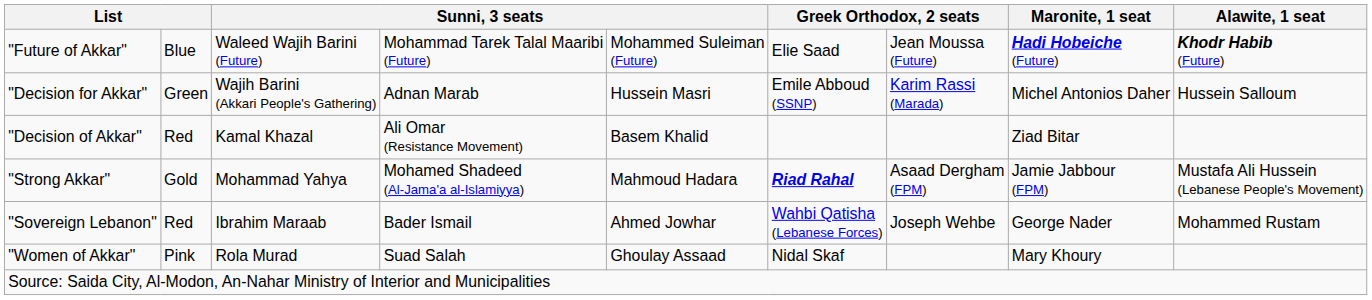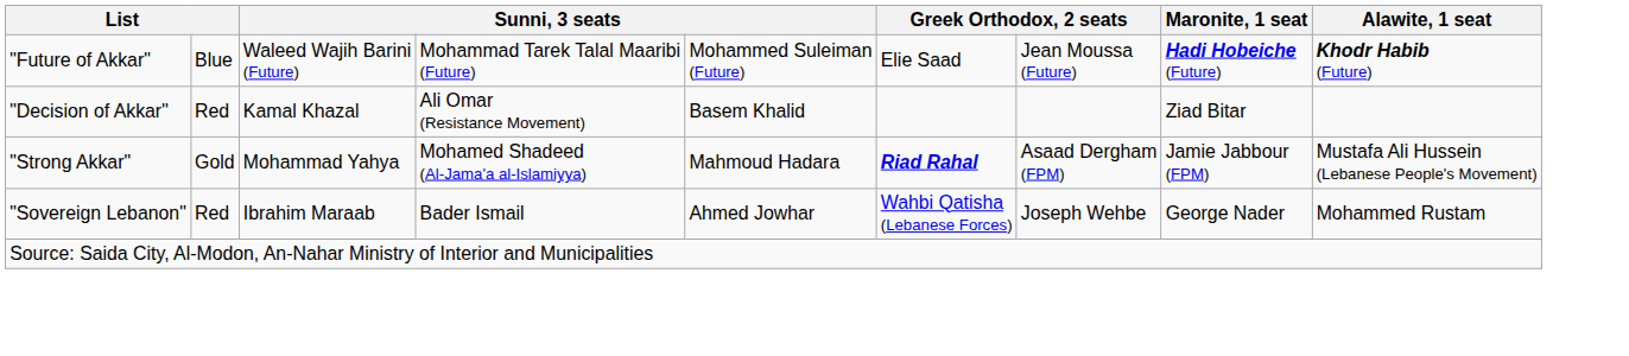 <table class=wikitable style=text-align:left>
 <tr>
 <th colspan=2>List</th>
 <th colspan=3>Sunni, 3 seats</th>
 <th colspan=2>Greek Orthodox, 2 seats</th>
 <th>Maronite, 1 seat</th>
 <th>Alawite, 1 seat</th>
 </tr>
 <tr>
 <td align=left>"Future of Akkar"</td>
 <td>Blue</td>
 <td>Waleed Wajih Barini<br><small>(<a href='#'>Future</a>)</small></td>
 <td>Mohammad Tarek Talal Maaribi<br><small>(<a href='#'>Future</a>)</small></td>
 <td>Mohammed Suleiman<br><small>(<a href='#'>Future</a>)</small></td>
 <td>Elie Saad</td>
 <td>Jean Moussa<br><small>(<a href='#'>Future</a>)</small></td>
 <td><strong><em><a href='#'>Hadi Hobeiche</a></em></strong><br><small>(<a href='#'>Future</a>)</small></td>
 <td><strong><em>Khodr Habib</em></strong><br><small>(<a href='#'>Future</a>)</small></td>
-</tr>
-<tr>
-<td align=left>"Decision for Akkar"</td>
-<td>Green</td>
-<td>Wajih Barini<br><small>(Akkari People's Gathering)</small></td>
-<td>Adnan Marab</td>
-<td>Hussein Masri</td>
-<td>Emile Abboud<br><small>(<a href='#'>SSNP</a>)</small></td>
-<td><a href='#'>Karim Rassi</a><br><small>(<a href='#'>Marada</a>)</small></td>
-<td>Michel Antonios Daher</td>
-<td>Hussein Salloum</td>
 </tr>
 <tr>
 <td align=left>"Decision of Akkar"</td>
 <td>Red</td>
 <td>Kamal Khazal</td>
 <td>Ali Omar<br><small>(Resistance Movement)</small></td>
 <td>Basem Khalid</td>
 <td></td>
 <td></td>
 <td>Ziad Bitar</td>
 <td></td>
 </tr>
 <tr>
 <td align=left>"Strong Akkar"</td>
 <td>Gold</td>
 <td>Mohammad Yahya</td>
 <td>Mohamed Shadeed<br><small>(<a href='#'>Al-Jama'a al-Islamiyya</a>)</small></td>
 <td>Mahmoud Hadara</td>
 <td><strong><em><a href='#'>Riad Rahal</a></em></strong></td>
 <td>Asaad Dergham<br><small>(<a href='#'>FPM</a>)</small></td>
 <td>Jamie Jabbour<br><small>(<a href='#'>FPM</a>)</small></td>
 <td>Mustafa Ali Hussein<br><small>(Lebanese People's Movement)</small></td>
 </tr>
 <tr>
 <td align=left>"Sovereign Lebanon"</td>
 <td>Red</td>
 <td>Ibrahim Maraab</td>
 <td>Bader Ismail</td>
 <td>Ahmed Jowhar</td>
 <td><a href='#'>Wahbi Qatisha</a><br><small>(<a href='#'>Lebanese Forces</a>)</small></td>
 <td>Joseph Wehbe</td>
 <td>George Nader</td>
 <td>Mohammed Rustam</td>
 </tr>
 <tr>
-<td align=left>"Women of Akkar"</td>
-<td>Pink</td>
-<td>Rola Murad</td>
-<td>Suad Salah</td>
-<td>Ghoulay Assaad</td>
-<td>Nidal Skaf</td>
-<td></td>
-<td>Mary Khoury</td>
-<td></td>
-</tr>
-<tr>
 <td colspan="9" style="text-align:left;">Source: Saida City, Al-Modon, An-Nahar Ministry of Interior and Municipalities</td>
 </tr>
 </table>
